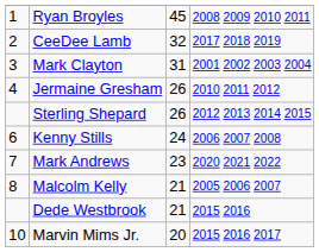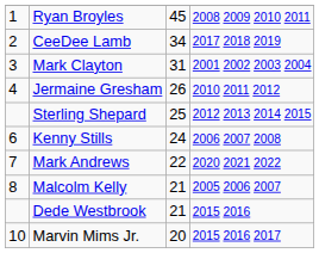 <table class="wikitable">
 <tr>
 </tr>
 <tr>
 <td>1</td>
 <td><a href='#'>Ryan Broyles</a></td>
 <td>45</td>
 <td style="font-size:80%;"><a href='#'>2008</a> <a href='#'>2009</a> <a href='#'>2010</a> <a href='#'>2011</a></td>
 </tr>
 <tr>
 <td>2</td>
 <td><a href='#'>CeeDee Lamb</a></td>
-<td>32</td>
+<td>34</td>
 <td style="font-size:80%;"><a href='#'>2017</a> <a href='#'>2018</a> <a href='#'>2019</a></td>
 </tr>
 <tr>
 <td>3</td>
 <td><a href='#'>Mark Clayton</a></td>
 <td>31</td>
 <td style="font-size:80%;"><a href='#'>2001</a> <a href='#'>2002</a> <a href='#'>2003</a> <a href='#'>2004</a></td>
 </tr>
 <tr>
 <td>4</td>
 <td><a href='#'>Jermaine Gresham</a></td>
 <td>26</td>
 <td style="font-size:80%;"><a href='#'>2010</a> <a href='#'>2011</a> <a href='#'>2012</a></td>
 </tr>
 <tr>
 <td></td>
 <td><a href='#'>Sterling Shepard</a></td>
-<td>26</td>
+<td>25</td>
 <td style="font-size:80%;"><a href='#'>2012</a> <a href='#'>2013</a> <a href='#'>2014</a> <a href='#'>2015</a></td>
 </tr>
 <tr>
 <td>6</td>
 <td><a href='#'>Kenny Stills</a></td>
 <td>24</td>
 <td style="font-size:80%;"><a href='#'>2006</a> <a href='#'>2007</a> <a href='#'>2008</a></td>
 </tr>
 <tr>
 <td>7</td>
 <td><a href='#'>Mark Andrews</a></td>
-<td>23</td>
+<td>22</td>
 <td style="font-size:80%;"><a href='#'>2020</a> <a href='#'>2021</a> <a href='#'>2022</a></td>
 </tr>
 <tr>
 <td>8</td>
 <td><a href='#'>Malcolm Kelly</a></td>
 <td>21</td>
 <td style="font-size:80%;"><a href='#'>2005</a> <a href='#'>2006</a> <a href='#'>2007</a></td>
 </tr>
 <tr>
 <td></td>
 <td><a href='#'>Dede Westbrook</a></td>
 <td>21</td>
 <td style="font-size:80%;"><a href='#'>2015</a> <a href='#'>2016</a></td>
 </tr>
 <tr>
 <td>10</td>
 <td>Marvin Mims Jr.</td>
 <td>20</td>
 <td style="font-size:80%;"><a href='#'>2015</a> <a href='#'>2016</a> <a href='#'>2017</a></td>
 </tr>
 </table>
